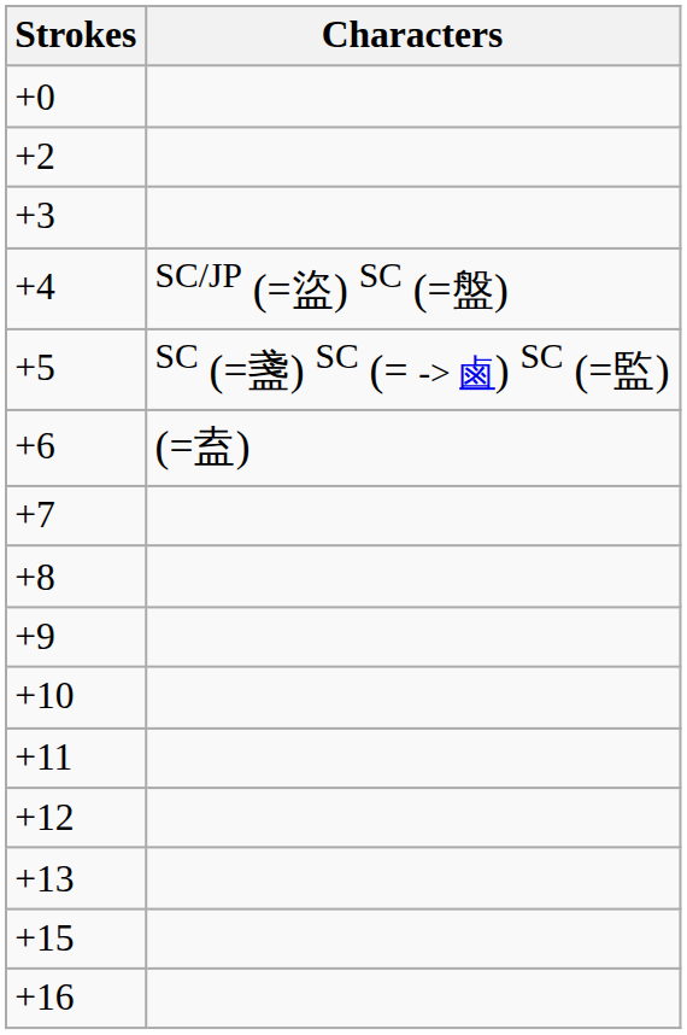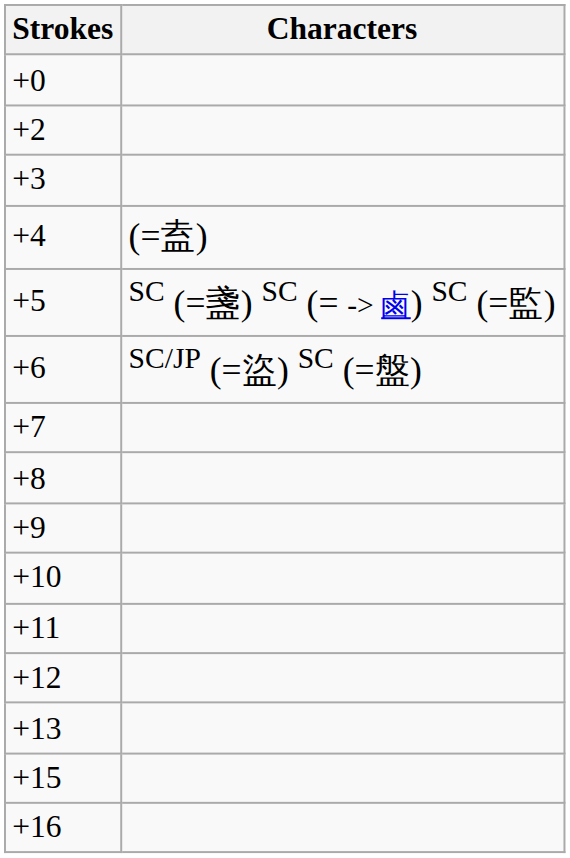 <table class="wikitable">
 <tr>
 <th>Strokes</th>
 <th>Characters</th>
 </tr>
 <tr --->
 <td>+0</td>
 <td style="font-size: large;"></td>
 </tr>
 <tr --->
 <td>+2</td>
 <td style="font-size: large;"> </td>
 </tr>
 <tr --->
 <td>+3</td>
 <td style="font-size: large;"></td>
 </tr>
 <tr --->
 <td>+4</td>
-<td style="font-size: large;">     <sup>SC/JP</sup> (=盜) <sup>SC</sup> (=盤)   </td>
+<td style="font-size: large;">     (=盍) </td>
 </tr>
 <tr --->
 <td>+5</td>
 <td style="font-size: large;">      <sup>SC</sup> (=盞) <sup>SC</sup> (= <small>-> <a href='#'>鹵</a></small>) <sup>SC</sup> (=監)</td>
 </tr>
 <tr --->
 <td>+6</td>
-<td style="font-size: large;">     (=盍) </td>
+<td style="font-size: large;">     <sup>SC/JP</sup> (=盜) <sup>SC</sup> (=盤)   </td>
 </tr>
 <tr --->
 <td>+7</td>
 <td style="font-size: large;"></td>
 </tr>
 <tr --->
 <td>+8</td>
 <td style="font-size: large;">  </td>
 </tr>
 <tr --->
 <td>+9</td>
 <td style="font-size: large;">   </td>
 </tr>
 <tr --->
 <td>+10</td>
 <td style="font-size: large;"></td>
 </tr>
 <tr --->
 <td>+11</td>
 <td style="font-size: large;">  </td>
 </tr>
 <tr --->
 <td>+12</td>
 <td style="font-size: large;">  </td>
 </tr>
 <tr --->
 <td>+13</td>
 <td style="font-size: large;"> </td>
 </tr>
 <tr --->
 <td>+15</td>
 <td style="font-size: large;"></td>
 </tr>
 <tr --->
 <td>+16</td>
 <td style="font-size: large;"></td>
 </tr>
 </table>
